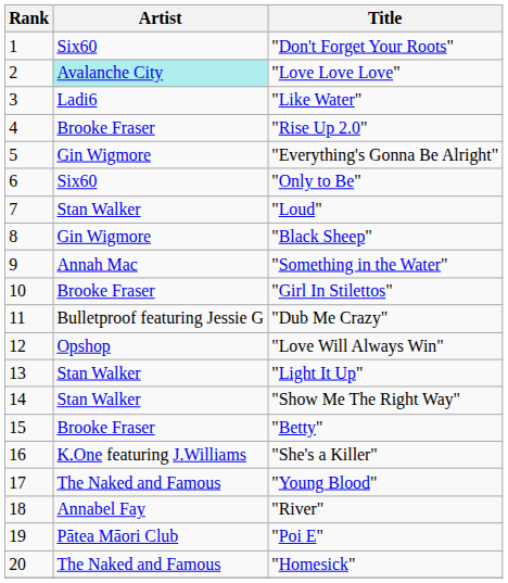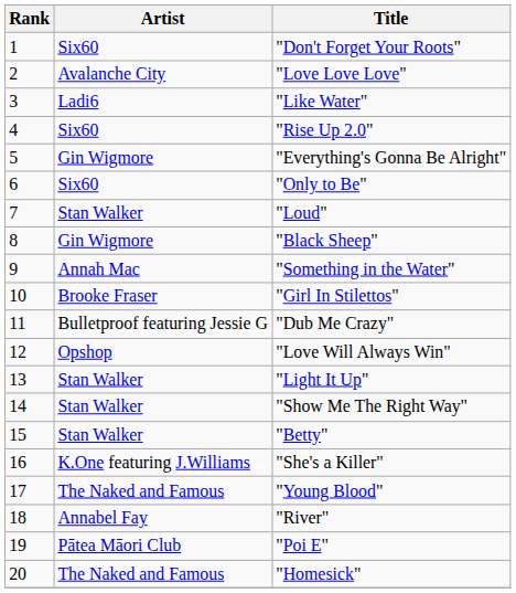 <table class="wikitable sortable">
 <tr>
 <th>Rank</th>
 <th>Artist</th>
 <th>Title</th>
 </tr>
 <tr>
 <td>1</td>
 <td><a href='#'>Six60</a></td>
 <td>"<a href='#'>Don't Forget Your Roots</a>"</td>
 </tr>
 <tr>
 <td>2</td>
-<td style="background: paleturquoise;"><a href='#'>Avalanche City</a></td>
+<td><a href='#'>Avalanche City</a></td>
 <td>"<a href='#'>Love Love Love</a>"</td>
 </tr>
 <tr>
 <td>3</td>
 <td><a href='#'>Ladi6</a></td>
 <td>"<a href='#'>Like Water</a>"</td>
 </tr>
 <tr>
 <td>4</td>
-<td><a href='#'>Brooke Fraser</a></td>
+<td><a href='#'>Six60</a></td>
 <td>"<a href='#'>Rise Up 2.0</a>"</td>
 </tr>
 <tr>
 <td>5</td>
 <td><a href='#'>Gin Wigmore</a></td>
 <td>"Everything's Gonna Be Alright"</td>
 </tr>
 <tr>
 <td>6</td>
 <td><a href='#'>Six60</a></td>
 <td>"<a href='#'>Only to Be</a>"</td>
 </tr>
 <tr>
 <td>7</td>
 <td><a href='#'>Stan Walker</a></td>
 <td>"<a href='#'>Loud</a>"</td>
 </tr>
 <tr>
 <td>8</td>
 <td><a href='#'>Gin Wigmore</a></td>
 <td>"<a href='#'>Black Sheep</a>"</td>
 </tr>
 <tr>
 <td>9</td>
 <td><a href='#'>Annah Mac</a></td>
 <td>"<a href='#'>Something in the Water</a>"</td>
 </tr>
 <tr>
 <td>10</td>
 <td><a href='#'>Brooke Fraser</a></td>
 <td>"<a href='#'>Girl In Stilettos</a>"</td>
 </tr>
 <tr>
 <td>11</td>
 <td>Bulletproof featuring Jessie G</td>
 <td>"Dub Me Crazy"</td>
 </tr>
 <tr>
 <td>12</td>
 <td><a href='#'>Opshop</a></td>
 <td>"Love Will Always Win"</td>
 </tr>
 <tr>
 <td>13</td>
 <td><a href='#'>Stan Walker</a></td>
 <td>"<a href='#'>Light It Up</a>"</td>
 </tr>
 <tr>
 <td>14</td>
 <td><a href='#'>Stan Walker</a></td>
 <td>"Show Me The Right Way"</td>
 </tr>
 <tr>
 <td>15</td>
-<td><a href='#'>Brooke Fraser</a></td>
+<td><a href='#'>Stan Walker</a></td>
 <td>"<a href='#'>Betty</a>"</td>
 </tr>
 <tr>
 <td>16</td>
 <td><a href='#'>K.One</a> featuring <a href='#'>J.Williams</a></td>
 <td>"She's a Killer"</td>
 </tr>
 <tr>
 <td>17</td>
 <td><a href='#'>The Naked and Famous</a></td>
 <td>"<a href='#'>Young Blood</a>"</td>
 </tr>
 <tr>
 <td>18</td>
 <td><a href='#'>Annabel Fay</a></td>
 <td>"River"</td>
 </tr>
 <tr>
 <td>19</td>
 <td><a href='#'>Pātea Māori Club</a></td>
 <td>"<a href='#'>Poi E</a>"</td>
 </tr>
 <tr>
 <td>20</td>
 <td><a href='#'>The Naked and Famous</a></td>
 <td>"<a href='#'>Homesick</a>"</td>
 </tr>
 <tr>
 </tr>
 </table>
